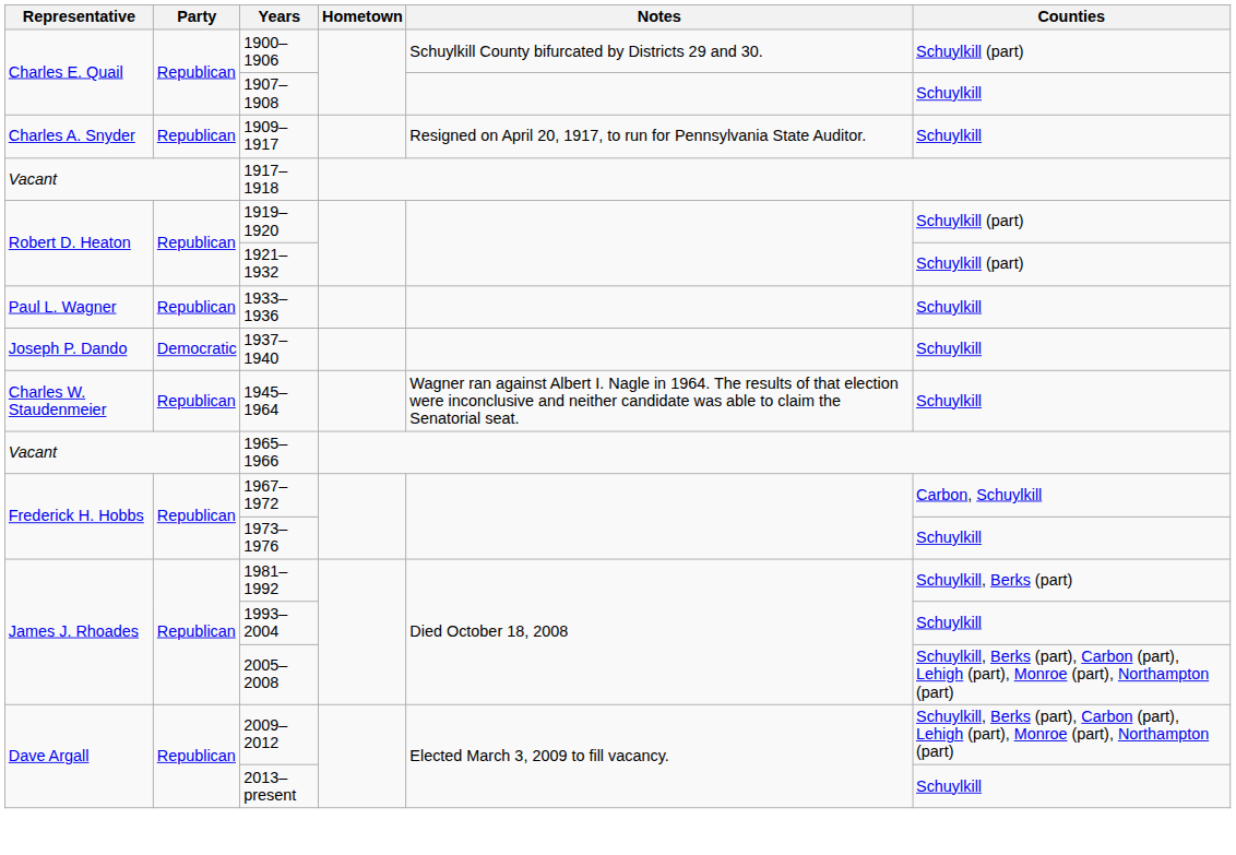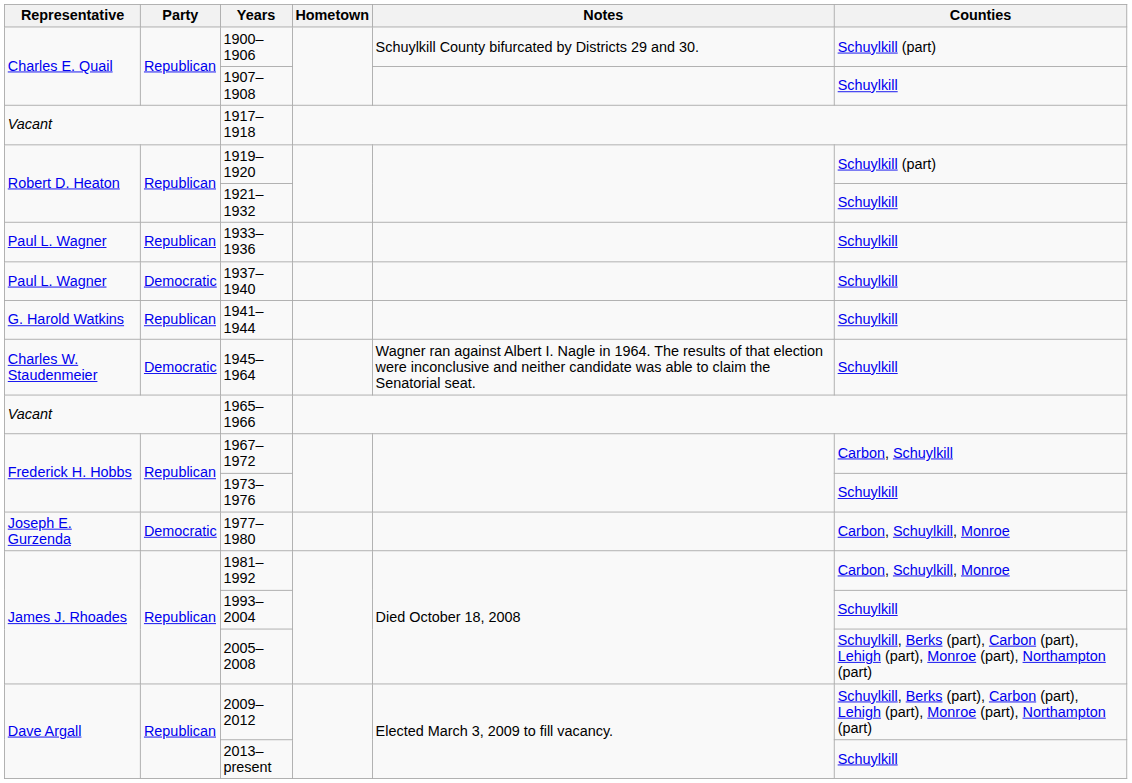 <table class=wikitable>
 <tr valign=bottom>
 <th>Representative</th>
 <th>Party</th>
 <th>Years</th>
 <th>Hometown</th>
 <th>Notes</th>
 <th>Counties</th>
 </tr>
 <tr>
 <td rowspan=2><a href='#'>Charles E. Quail</a></td>
 <td rowspan=2><a href='#'>Republican</a></td>
 <td>1900–1906</td>
 <td rowspan=2> </td>
 <td>Schuylkill County bifurcated by Districts 29 and 30.</td>
 <td><a href='#'>Schuylkill</a> (part)</td>
 </tr>
 <tr>
 <td>1907–1908</td>
 <td> </td>
 <td><a href='#'>Schuylkill</a></td>
 </tr>
 <tr>
-<td><a href='#'>Charles A. Snyder</a></td>
-<td><a href='#'>Republican</a></td>
-<td>1909–1917</td>
-<td></td>
-<td>Resigned on April 20, 1917, to run for Pennsylvania State Auditor.</td>
-<td><a href='#'>Schuylkill</a></td>
-</tr>
-<tr>
 <td colspan=2><em>Vacant</em></td>
 <td>1917–1918</td>
 <td colspan=3> </td>
 </tr>
 <tr>
 <td rowspan=2><a href='#'>Robert D. Heaton</a></td>
 <td rowspan=2><a href='#'>Republican</a></td>
 <td>1919–1920</td>
 <td rowspan=2> </td>
 <td rowspan=2> </td>
 <td><a href='#'>Schuylkill</a> (part)</td>
 </tr>
 <tr>
 <td>1921–1932</td>
-<td><a href='#'>Schuylkill</a> (part)</td>
+<td><a href='#'>Schuylkill</a></td>
 </tr>
 <tr>
 <td><a href='#'>Paul L. Wagner</a></td>
 <td><a href='#'>Republican</a></td>
 <td>1933–1936</td>
 <td></td>
 <td></td>
 <td><a href='#'>Schuylkill</a></td>
 </tr>
 <tr>
-<td><a href='#'>Joseph P. Dando</a></td>
+<td><a href='#'>Paul L. Wagner</a></td>
 <td><a href='#'>Democratic</a></td>
 <td>1937–1940</td>
 <td></td>
 <td></td>
 <td><a href='#'>Schuylkill</a></td>
 </tr>
 <tr>
+<td><a href='#'>G. Harold Watkins</a></td>
+<td><a href='#'>Republican</a></td>
+<td>1941–1944</td>
+<td></td>
+<td></td>
+<td><a href='#'>Schuylkill</a></td>
+</tr>
+<tr>
 <td><a href='#'>Charles W. Staudenmeier</a></td>
-<td><a href='#'>Republican</a></td>
+<td><a href='#'>Democratic</a></td>
 <td>1945–1964</td>
 <td></td>
 <td>Wagner ran against Albert I. Nagle in 1964. The results of that election were inconclusive and neither candidate was able to claim the Senatorial seat.</td>
 <td><a href='#'>Schuylkill</a></td>
 </tr>
 <tr>
 <td colspan=2><em>Vacant</em></td>
 <td>1965–1966</td>
 <td colspan=3> </td>
 </tr>
 <tr>
 <td rowspan=2><a href='#'>Frederick H. Hobbs</a></td>
 <td rowspan=2><a href='#'>Republican</a></td>
 <td>1967–1972</td>
 <td rowspan=2> </td>
 <td rowspan=2> </td>
 <td><a href='#'>Carbon</a>, <a href='#'>Schuylkill</a></td>
 </tr>
 <tr>
 <td>1973–1976</td>
 <td><a href='#'>Schuylkill</a></td>
 </tr>
 <tr>
+<td><a href='#'>Joseph E. Gurzenda</a></td>
+<td><a href='#'>Democratic</a></td>
+<td>1977–1980</td>
+<td></td>
+<td></td>
+<td><a href='#'>Carbon</a>, <a href='#'>Schuylkill</a>, <a href='#'>Monroe</a></td>
+</tr>
+<tr>
 <td rowspan=3><a href='#'>James J. Rhoades</a></td>
 <td rowspan=3><a href='#'>Republican</a></td>
 <td>1981–1992</td>
 <td rowspan=3> </td>
 <td rowspan=3>Died October 18, 2008</td>
-<td><a href='#'>Schuylkill</a>, <a href='#'>Berks</a> (part)</td>
+<td><a href='#'>Carbon</a>, <a href='#'>Schuylkill</a>, <a href='#'>Monroe</a></td>
 </tr>
 <tr>
 <td>1993–2004</td>
 <td><a href='#'>Schuylkill</a></td>
 </tr>
 <tr>
 <td>2005–2008</td>
 <td><a href='#'>Schuylkill</a>, <a href='#'>Berks</a> (part), <a href='#'>Carbon</a> (part), <a href='#'>Lehigh</a> (part), <a href='#'>Monroe</a> (part), <a href='#'>Northampton</a> (part)</td>
 </tr>
 <tr>
 <td rowspan=2><a href='#'>Dave Argall</a></td>
 <td rowspan=2><a href='#'>Republican</a></td>
 <td>2009–2012</td>
 <td rowspan=2> </td>
 <td rowspan=2>Elected March 3, 2009 to fill vacancy.</td>
 <td><a href='#'>Schuylkill</a>, <a href='#'>Berks</a> (part), <a href='#'>Carbon</a> (part), <a href='#'>Lehigh</a> (part), <a href='#'>Monroe</a> (part), <a href='#'>Northampton</a> (part)</td>
 </tr>
 <tr>
 <td>2013–present</td>
 <td><a href='#'>Schuylkill</a></td>
 </tr>
 </table>
